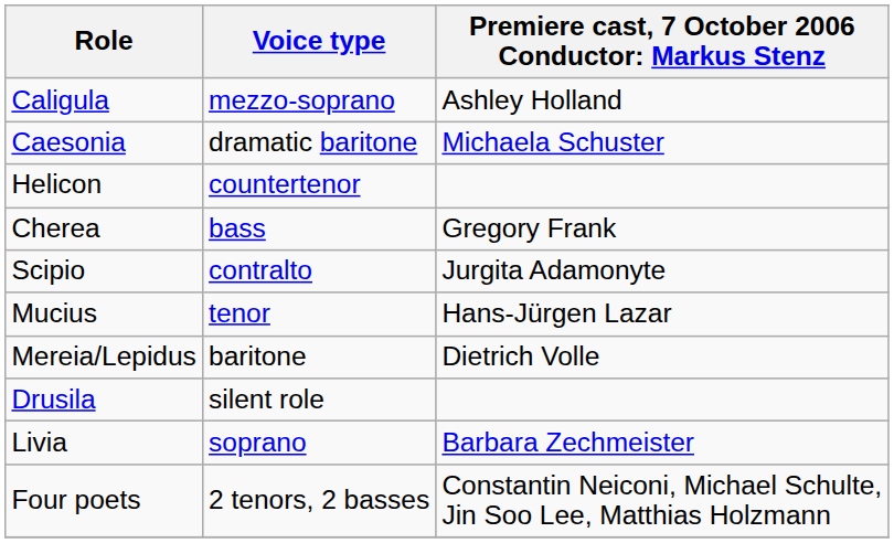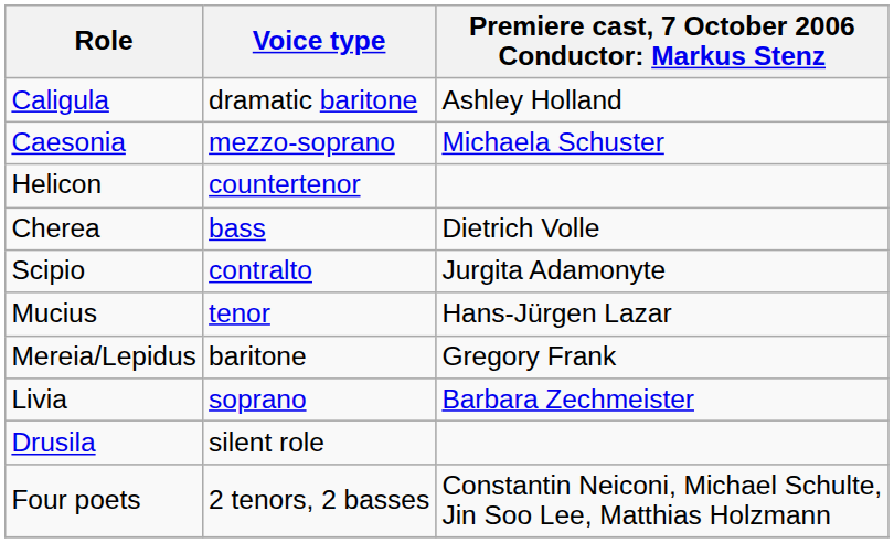 <table class=wikitable>
 <tr>
 <th>Role</th>
 <th><a href='#'>Voice type</a></th>
 <th>Premiere cast, 7 October 2006<br>Conductor: <a href='#'>Markus Stenz</a></th>
 </tr>
 <tr>
 <td><a href='#'>Caligula</a></td>
-<td><a href='#'>mezzo-soprano</a></td>
+<td>dramatic <a href='#'>baritone</a></td>
 <td>Ashley Holland</td>
 </tr>
 <tr>
 <td><a href='#'>Caesonia</a></td>
-<td>dramatic <a href='#'>baritone</a></td>
+<td><a href='#'>mezzo-soprano</a></td>
 <td><a href='#'>Michaela Schuster</a></td>
 </tr>
 <tr>
 <td>Helicon</td>
 <td><a href='#'>countertenor</a></td>
 <td></td>
 </tr>
 <tr>
 <td>Cherea</td>
 <td><a href='#'>bass</a></td>
-<td>Gregory Frank</td>
+<td>Dietrich Volle</td>
 </tr>
 <tr>
 <td>Scipio</td>
 <td><a href='#'>contralto</a></td>
 <td>Jurgita Adamonyte</td>
 </tr>
 <tr>
 <td>Mucius</td>
 <td><a href='#'>tenor</a></td>
 <td>Hans-Jürgen Lazar</td>
 </tr>
 <tr>
 <td>Mereia/Lepidus</td>
 <td>baritone</td>
-<td>Dietrich Volle</td>
+<td>Gregory Frank</td>
+</tr>
+<tr>
+<td>Livia</td>
+<td><a href='#'>soprano</a></td>
+<td><a href='#'>Barbara Zechmeister</a></td>
 </tr>
 <tr>
 <td><a href='#'>Drusila</a></td>
 <td>silent role</td>
 <td></td>
-</tr>
-<tr>
-<td>Livia</td>
-<td><a href='#'>soprano</a></td>
-<td><a href='#'>Barbara Zechmeister</a></td>
 </tr>
 <tr>
 <td>Four poets</td>
 <td>2 tenors, 2 basses</td>
 <td>Constantin Neiconi, Michael Schulte, <br>Jin Soo Lee, Matthias Holzmann</td>
 </tr>
 <tr>
 </tr>
 </table>
